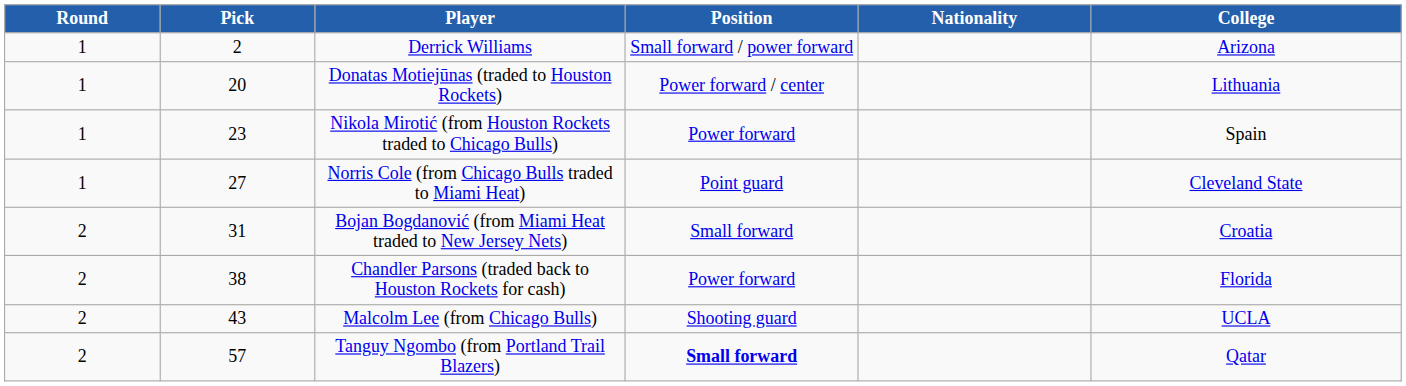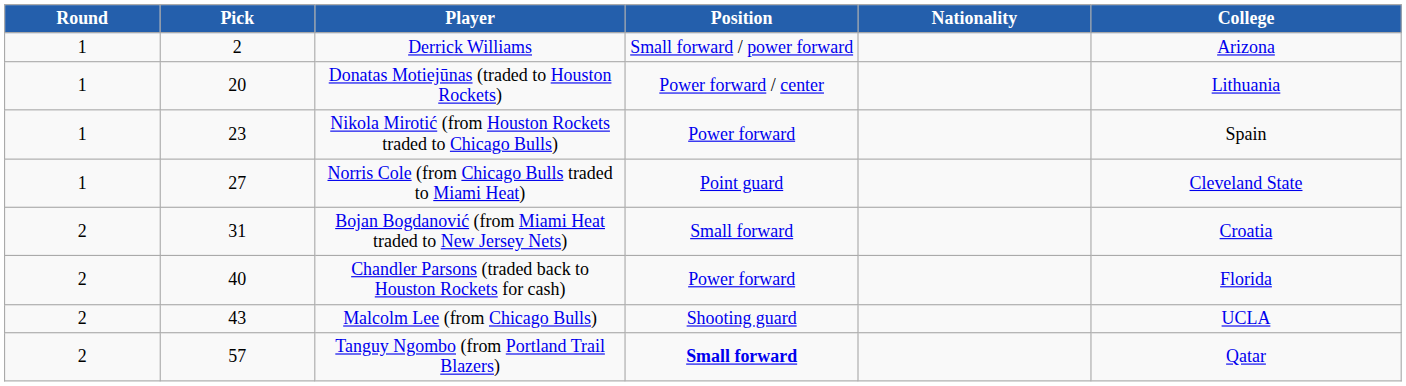 <table class="wikitable sortable sortable">
 <tr>
 <th style="background:#245FAC; color:white" width="10%">Round</th>
 <th style="background:#245FAC; color:white" width="10%">Pick</th>
 <th style="background:#245FAC; color:white" width="20%">Player</th>
 <th style="background:#245FAC; color:white" width="15%">Position</th>
 <th style="background:#245FAC; color:white" width="15%">Nationality</th>
 <th style="background:#245FAC; color:white" width="20%">College</th>
 </tr>
 <tr style="text-align: center">
 <td>1</td>
 <td>2</td>
 <td><a href='#'>Derrick Williams</a></td>
 <td><a href='#'>Small forward</a> / <a href='#'>power forward</a></td>
 <td></td>
 <td><a href='#'>Arizona</a></td>
 </tr>
 <tr style="text-align: center">
 <td>1</td>
 <td>20</td>
 <td><a href='#'>Donatas Motiejūnas</a> (traded to <a href='#'>Houston Rockets</a>)</td>
 <td><a href='#'>Power forward</a> / <a href='#'>center</a></td>
 <td></td>
 <td><a href='#'>Lithuania</a></td>
 </tr>
 <tr style="text-align: center">
 <td>1</td>
 <td>23</td>
 <td><a href='#'>Nikola Mirotić</a> (from <a href='#'>Houston Rockets</a> traded to <a href='#'>Chicago Bulls</a>)</td>
 <td><a href='#'>Power forward</a></td>
 <td></td>
 <td>Spain</td>
 </tr>
 <tr style="text-align: center">
 <td>1</td>
 <td>27</td>
 <td><a href='#'>Norris Cole</a> (from <a href='#'>Chicago Bulls</a> traded to <a href='#'>Miami Heat</a>)</td>
 <td><a href='#'>Point guard</a></td>
 <td></td>
 <td><a href='#'>Cleveland State</a></td>
 </tr>
 <tr style="text-align: center">
 <td>2</td>
 <td>31</td>
 <td><a href='#'>Bojan Bogdanović</a> (from <a href='#'>Miami Heat</a> traded to <a href='#'>New Jersey Nets</a>)</td>
 <td><a href='#'>Small forward</a></td>
 <td></td>
 <td><a href='#'>Croatia</a></td>
 </tr>
 <tr style="text-align: center">
 <td>2</td>
-<td>38</td>
+<td>40</td>
 <td><a href='#'>Chandler Parsons</a> (traded back to <a href='#'>Houston Rockets</a> for cash)</td>
 <td><a href='#'>Power forward</a></td>
 <td></td>
 <td><a href='#'>Florida</a></td>
 </tr>
 <tr style="text-align: center">
 <td>2</td>
 <td>43</td>
 <td><a href='#'>Malcolm Lee</a> (from <a href='#'>Chicago Bulls</a>)</td>
 <td><a href='#'>Shooting guard</a></td>
 <td></td>
 <td><a href='#'>UCLA</a></td>
 </tr>
 <tr style="text-align: center">
 <td>2</td>
 <td>57</td>
 <td><a href='#'>Tanguy Ngombo</a> (from <a href='#'>Portland Trail Blazers</a>)</td>
 <td><strong><a href='#'>Small forward</a></strong></td>
 <td></td>
 <td><a href='#'>Qatar</a></td>
 </tr>
 </table>
